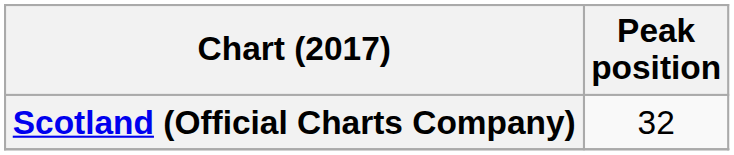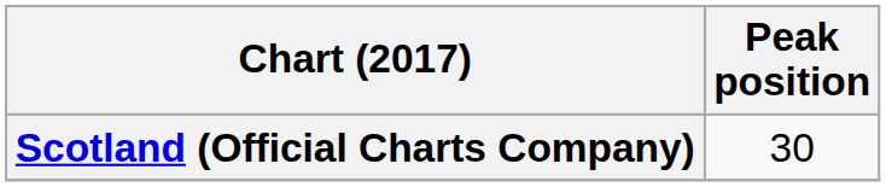 <table class="wikitable sortable plainrowheaders" style="text-align:center">
 <tr>
 <th scope="col">Chart (2017)</th>
 <th scope="col">Peak<br>position</th>
 </tr>
 <tr>
 <th scope="row"><a href='#'>Scotland</a> (Official Charts Company)</th>
-<td>32</td>
+<td>30</td>
 </tr>
 <tr>
 </tr>
 </table>
